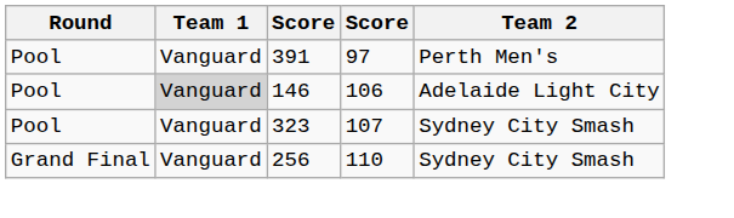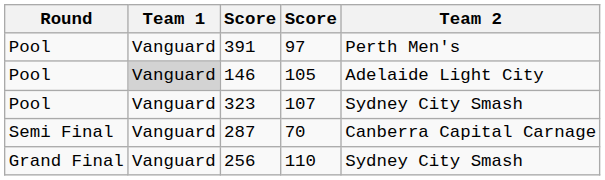 <table class="wikitable mw-collapsible">
 <tr>
 <th>Round</th>
 <th>Team 1</th>
 <th>Score</th>
 <th>Score</th>
 <th>Team 2</th>
 </tr>
 <tr>
 <td>Pool</td>
 <td>Vanguard</td>
 <td>391</td>
 <td>97</td>
 <td>Perth Men's</td>
 </tr>
 <tr>
 <td>Pool</td>
 <td style="background: lightgrey;">Vanguard</td>
 <td>146</td>
-<td>106</td>
+<td>105</td>
 <td>Adelaide Light City</td>
 </tr>
 <tr>
 <td>Pool</td>
 <td>Vanguard</td>
 <td>323</td>
 <td>107</td>
 <td>Sydney City Smash</td>
 </tr>
 <tr>
+<td>Semi Final</td>
+<td>Vanguard</td>
+<td>287</td>
+<td>70</td>
+<td>Canberra Capital Carnage</td>
+</tr>
+<tr>
 <td>Grand Final</td>
 <td>Vanguard</td>
 <td>256</td>
 <td>110</td>
 <td>Sydney City Smash</td>
 </tr>
 </table>
